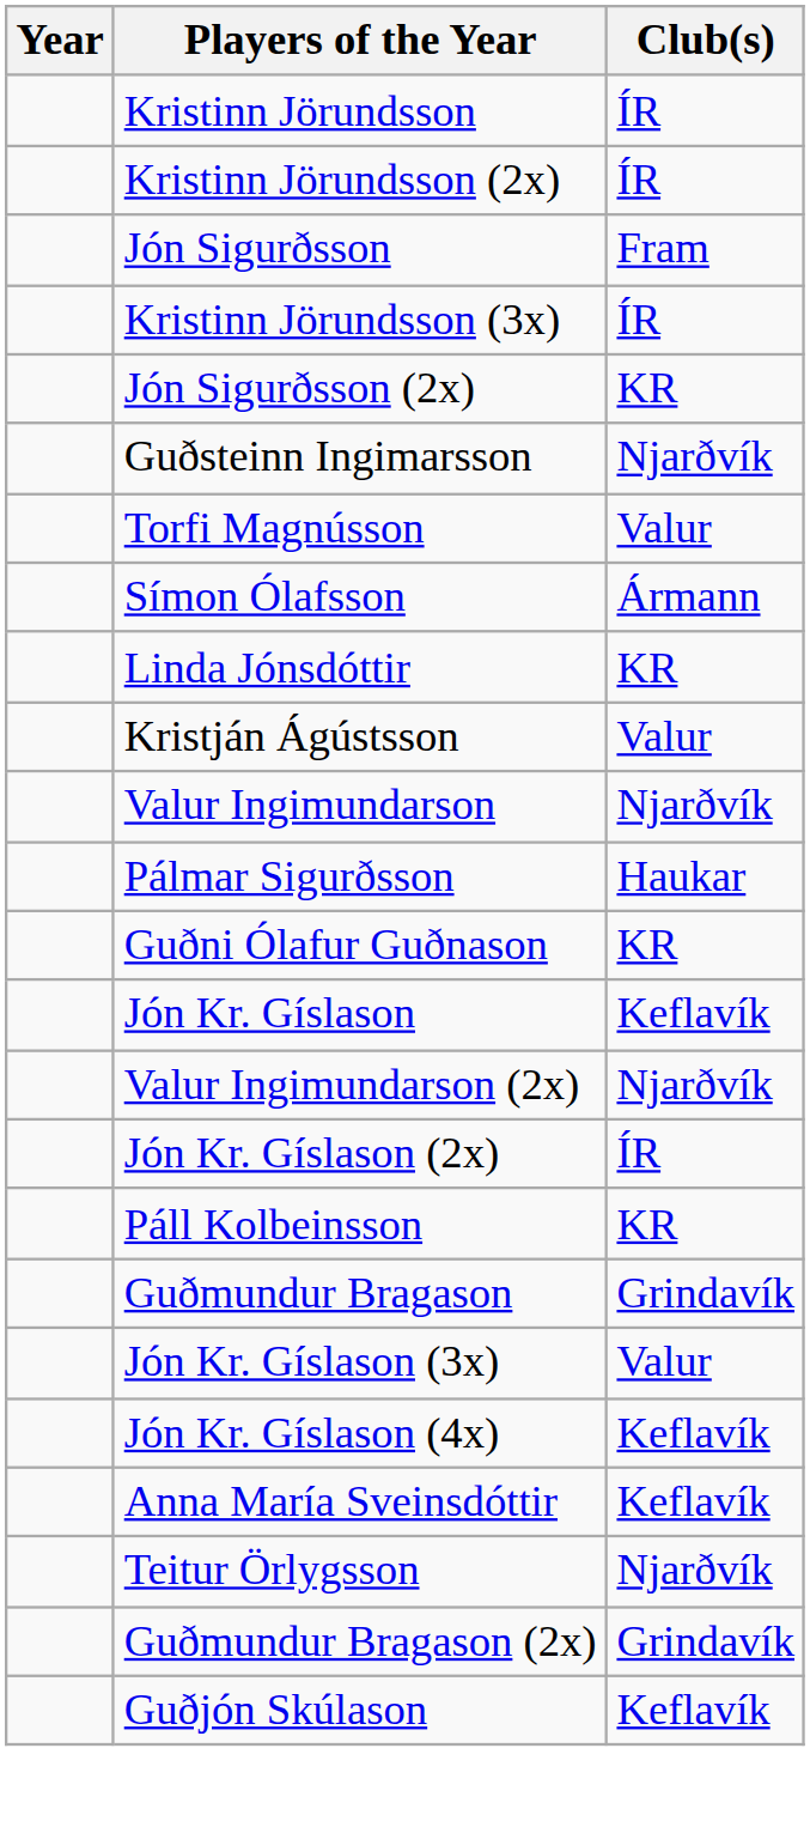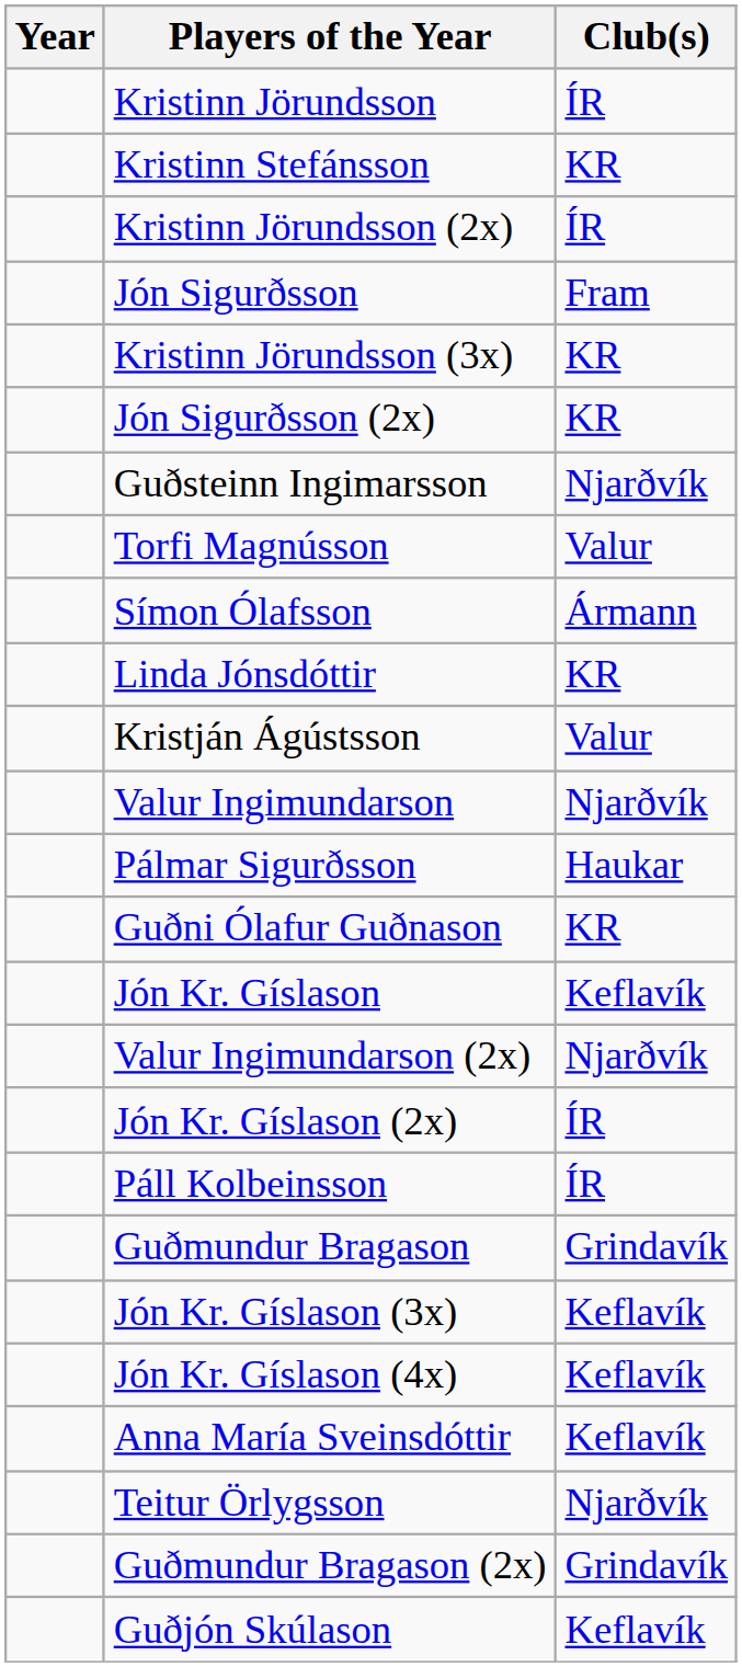 <table class="wikitable sortable">
 <tr>
 <th>Year</th>
 <th>Players of the Year</th>
 <th>Club(s)</th>
 </tr>
 <tr>
 <td></td>
 <td><a href='#'>Kristinn Jörundsson</a></td>
 <td> <a href='#'>ÍR</a></td>
+</tr>
+<tr>
+<td></td>
+<td><a href='#'>Kristinn Stefánsson</a></td>
+<td> <a href='#'>KR</a></td>
 </tr>
 <tr>
 <td></td>
 <td><a href='#'>Kristinn Jörundsson</a> (2x)</td>
 <td> <a href='#'>ÍR</a></td>
 </tr>
 <tr>
 <td></td>
 <td><a href='#'>Jón Sigurðsson</a></td>
 <td> <a href='#'>Fram</a></td>
 </tr>
 <tr>
 <td></td>
 <td><a href='#'>Kristinn Jörundsson</a> (3x)</td>
-<td> <a href='#'>ÍR</a></td>
+<td> <a href='#'>KR</a></td>
 </tr>
 <tr>
 <td></td>
 <td><a href='#'>Jón Sigurðsson</a> (2x)</td>
 <td> <a href='#'>KR</a></td>
 </tr>
 <tr>
 <td></td>
 <td>Guðsteinn Ingimarsson</td>
 <td> <a href='#'>Njarðvík</a></td>
 </tr>
 <tr>
 <td></td>
 <td><a href='#'>Torfi Magnússon</a></td>
 <td> <a href='#'>Valur</a></td>
 </tr>
 <tr>
 <td></td>
 <td><a href='#'>Símon Ólafsson</a></td>
 <td> <a href='#'>Ármann</a></td>
 </tr>
 <tr>
 <td></td>
 <td><a href='#'>Linda Jónsdóttir</a></td>
 <td> <a href='#'>KR</a></td>
 </tr>
 <tr>
 <td></td>
 <td>Kristján Ágústsson</td>
 <td> <a href='#'>Valur</a></td>
 </tr>
 <tr>
 <td></td>
 <td><a href='#'>Valur Ingimundarson</a></td>
 <td> <a href='#'>Njarðvík</a></td>
 </tr>
 <tr>
 <td></td>
 <td><a href='#'>Pálmar Sigurðsson</a></td>
 <td> <a href='#'>Haukar</a></td>
 </tr>
 <tr>
 <td></td>
 <td><a href='#'>Guðni Ólafur Guðnason</a></td>
 <td> <a href='#'>KR</a></td>
 </tr>
 <tr>
 <td></td>
 <td><a href='#'>Jón Kr. Gíslason</a></td>
 <td> <a href='#'>Keflavík</a></td>
 </tr>
 <tr>
 <td></td>
 <td><a href='#'>Valur Ingimundarson</a> (2x)</td>
 <td> <a href='#'>Njarðvík</a></td>
 </tr>
 <tr>
 <td></td>
 <td><a href='#'>Jón Kr. Gíslason</a> (2x)</td>
 <td> <a href='#'>ÍR</a></td>
 </tr>
 <tr>
 <td></td>
 <td><a href='#'>Páll Kolbeinsson</a></td>
-<td> <a href='#'>KR</a></td>
+<td> <a href='#'>ÍR</a></td>
 </tr>
 <tr>
 <td></td>
 <td><a href='#'>Guðmundur Bragason</a></td>
 <td> <a href='#'>Grindavík</a></td>
 </tr>
 <tr>
 <td></td>
 <td><a href='#'>Jón Kr. Gíslason</a> (3x)</td>
-<td> <a href='#'>Valur</a></td>
+<td> <a href='#'>Keflavík</a></td>
 </tr>
 <tr>
 <td></td>
 <td><a href='#'>Jón Kr. Gíslason</a> (4x)</td>
 <td> <a href='#'>Keflavík</a></td>
 </tr>
 <tr>
 <td></td>
 <td><a href='#'>Anna María Sveinsdóttir</a></td>
 <td> <a href='#'>Keflavík</a></td>
 </tr>
 <tr>
 <td></td>
 <td><a href='#'>Teitur Örlygsson</a></td>
 <td> <a href='#'>Njarðvík</a></td>
 </tr>
 <tr>
 <td></td>
 <td><a href='#'>Guðmundur Bragason</a> (2x)</td>
 <td> <a href='#'>Grindavík</a></td>
 </tr>
 <tr>
 <td></td>
 <td><a href='#'>Guðjón Skúlason</a></td>
 <td> <a href='#'>Keflavík</a></td>
 </tr>
 </table>
